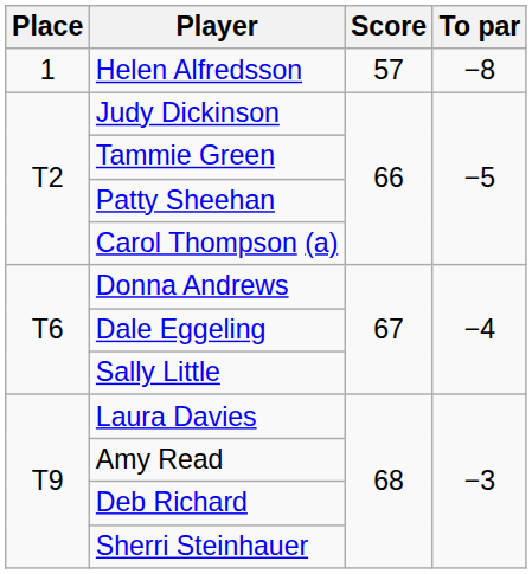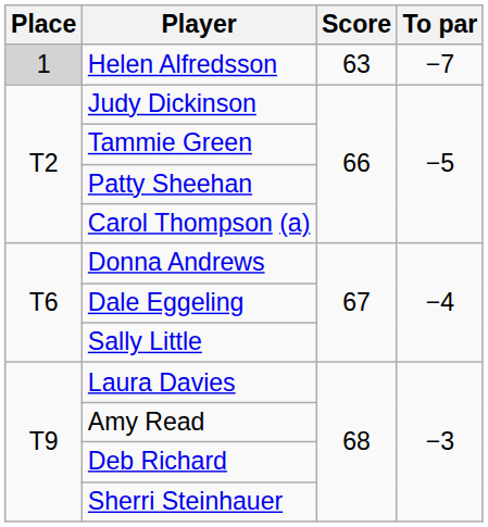 <table class=wikitable style="text-align:center">
 <tr>
 <th>Place</th>
 <th>Player</th>
 <th>Score</th>
 <th>To par</th>
 </tr>
 <tr>
-<td>1</td>
+<td style="background: lightgrey;">1</td>
 <td align=left> <a href='#'>Helen Alfredsson</a></td>
-<td align=center>57</td>
-<td align=center>−8</td>
+<td align=center>63</td>
+<td align=center>−7</td>
 </tr>
 <tr>
 <td rowspan=4>T2</td>
 <td align=left> <a href='#'>Judy Dickinson</a></td>
 <td rowspan=4>66</td>
 <td rowspan=4>−5</td>
 </tr>
 <tr>
 <td align=left> <a href='#'>Tammie Green</a></td>
 </tr>
 <tr>
 <td align=left> <a href='#'>Patty Sheehan</a></td>
 </tr>
 <tr>
 <td align=left> <a href='#'>Carol Thompson</a> <a href='#'>(a)</a></td>
 </tr>
 <tr>
 <td rowspan=3>T6</td>
 <td align=left> <a href='#'>Donna Andrews</a></td>
 <td rowspan=3>67</td>
 <td rowspan=3>−4</td>
 </tr>
 <tr>
 <td align=left> <a href='#'>Dale Eggeling</a></td>
 </tr>
 <tr>
 <td align=left> <a href='#'>Sally Little</a></td>
 </tr>
 <tr>
 <td rowspan=4>T9</td>
 <td align=left> <a href='#'>Laura Davies</a></td>
 <td rowspan=4>68</td>
 <td rowspan=4>−3</td>
 </tr>
 <tr>
 <td align=left> Amy Read</td>
 </tr>
 <tr>
 <td align=left> <a href='#'>Deb Richard</a></td>
 </tr>
 <tr>
 <td align=left> <a href='#'>Sherri Steinhauer</a></td>
 </tr>
 </table>
